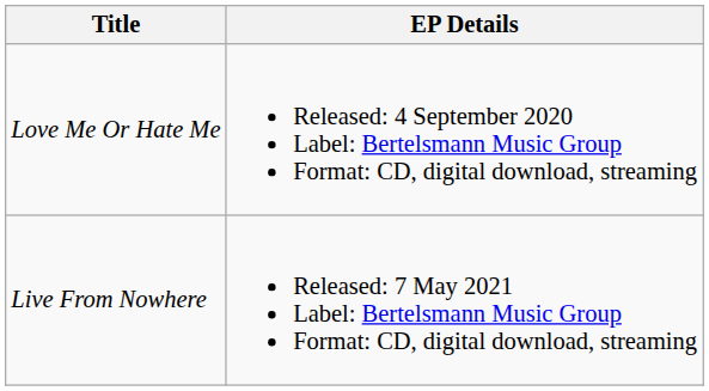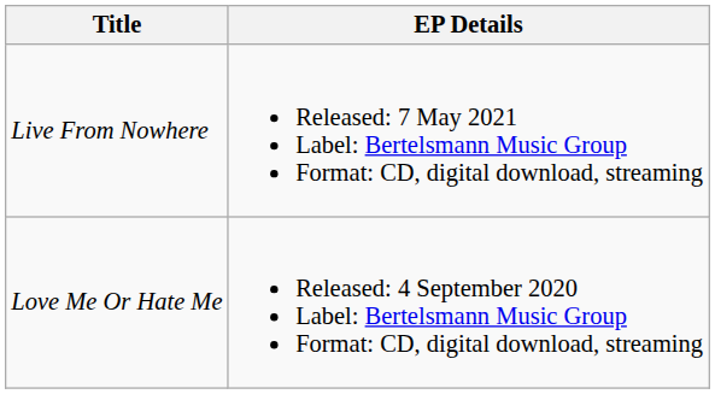 <table class="wikitable">
 <tr>
 <th>Title</th>
 <th>EP Details</th>
 </tr>
 <tr>
+<td><em>Live From Nowhere</em></td>
+<td><br><ul><li>Released: 7 May 2021</li><li>Label: <a href='#'>Bertelsmann Music Group</a></li><li>Format: CD, digital download, streaming</li></ul></td>
+</tr>
+<tr>
 <td><em>Love Me Or Hate Me</em></td>
 <td><br><ul><li>Released: 4 September 2020</li><li>Label: <a href='#'>Bertelsmann Music Group</a></li><li>Format: CD, digital download, streaming</li></ul></td>
 </tr>
-<tr>
-<td><em>Live From Nowhere</em></td>
-<td><br><ul><li>Released: 7 May 2021</li><li>Label: <a href='#'>Bertelsmann Music Group</a></li><li>Format: CD, digital download, streaming</li></ul></td>
-</tr>
 </table>
